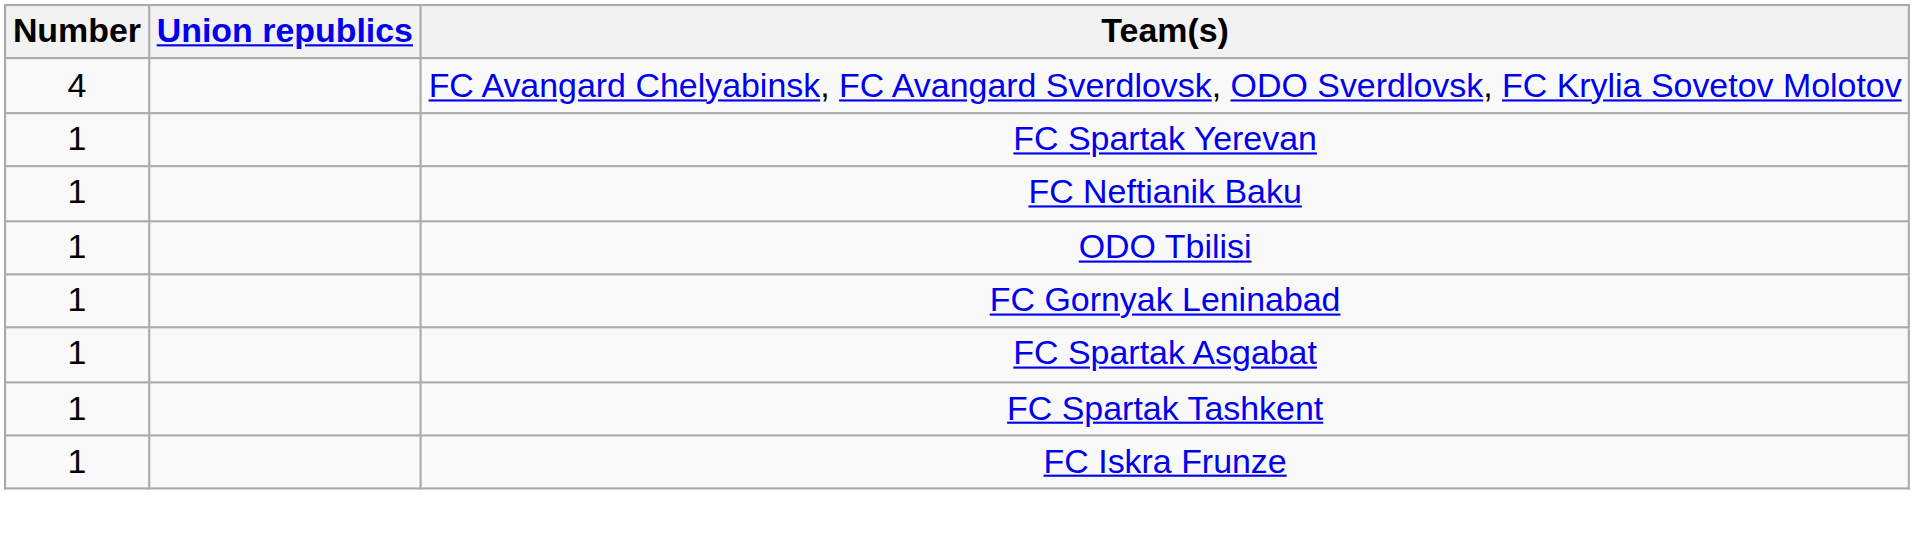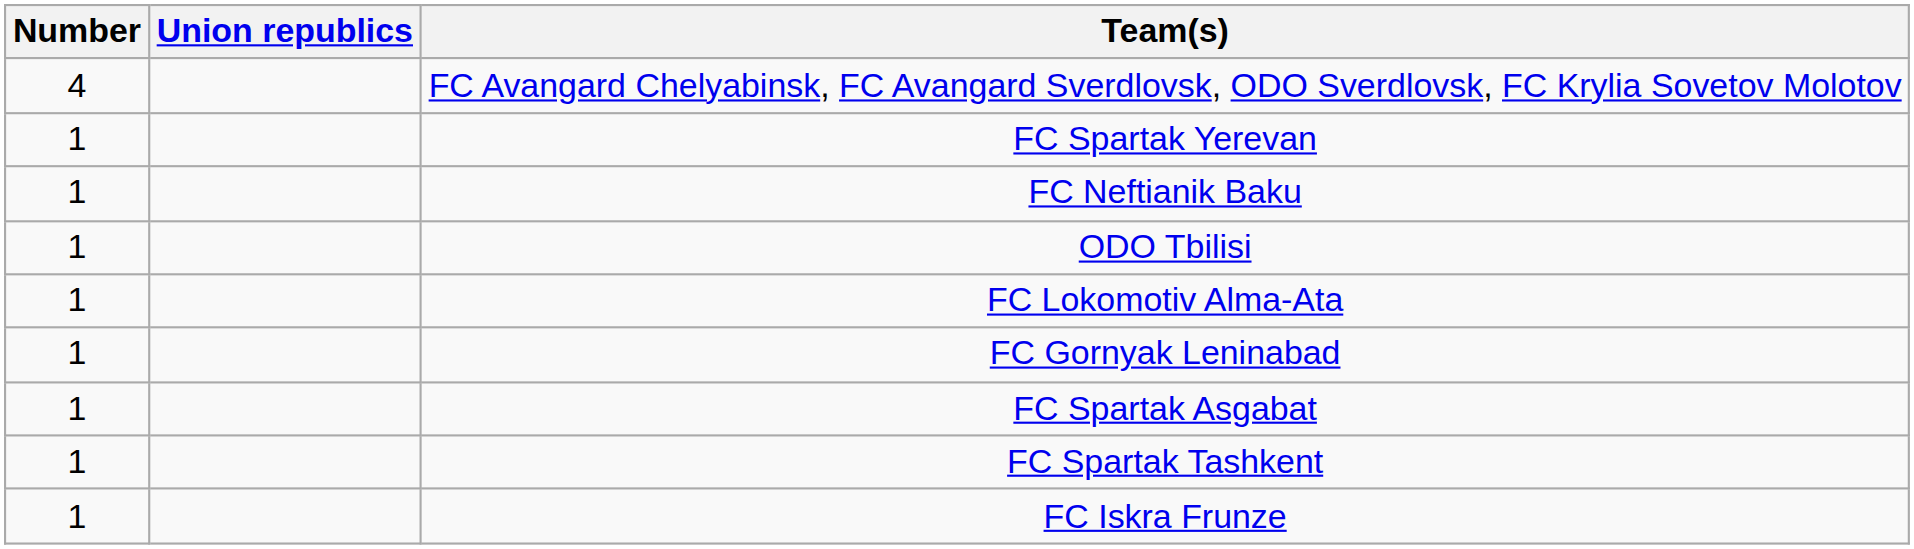 <table class="wikitable" style="text-align:center">
 <tr>
 <th>Number</th>
 <th><a href='#'>Union republics</a></th>
 <th>Team(s)</th>
 </tr>
 <tr>
 <td rowspan="1">4</td>
 <td align="left"></td>
 <td><a href='#'>FC Avangard Chelyabinsk</a>, <a href='#'>FC Avangard Sverdlovsk</a>, <a href='#'>ODO Sverdlovsk</a>, <a href='#'>FC Krylia Sovetov Molotov</a></td>
 </tr>
 <tr>
 <td rowspan="1">1</td>
 <td align="left"></td>
 <td><a href='#'>FC Spartak Yerevan</a></td>
 </tr>
 <tr>
 <td rowspan="1">1</td>
 <td align="left"></td>
 <td><a href='#'>FC Neftianik Baku</a></td>
 </tr>
 <tr>
 <td rowspan="1">1</td>
 <td align="left"></td>
 <td><a href='#'>ODO Tbilisi</a></td>
 </tr>
 <tr>
 <td rowspan="1">1</td>
 <td align="left"></td>
+<td><a href='#'>FC Lokomotiv Alma-Ata</a></td>
+</tr>
+<tr>
+<td rowspan="1">1</td>
+<td align="left"></td>
 <td><a href='#'>FC Gornyak Leninabad</a></td>
 </tr>
 <tr>
 <td rowspan="1">1</td>
 <td align="left"></td>
 <td><a href='#'>FC Spartak Asgabat</a></td>
 </tr>
 <tr>
 <td rowspan="1">1</td>
 <td align="left"></td>
 <td><a href='#'>FC Spartak Tashkent</a></td>
 </tr>
 <tr>
 <td rowspan="1">1</td>
 <td align="left"></td>
 <td><a href='#'>FC Iskra Frunze</a></td>
 </tr>
 </table>
